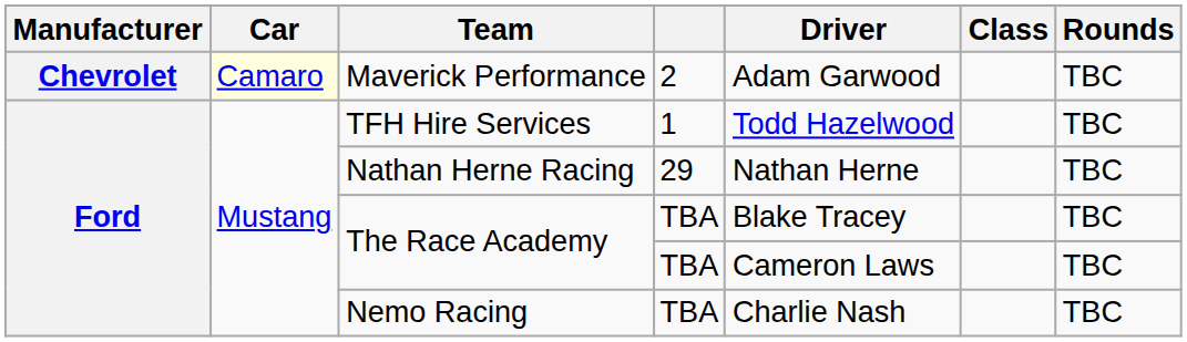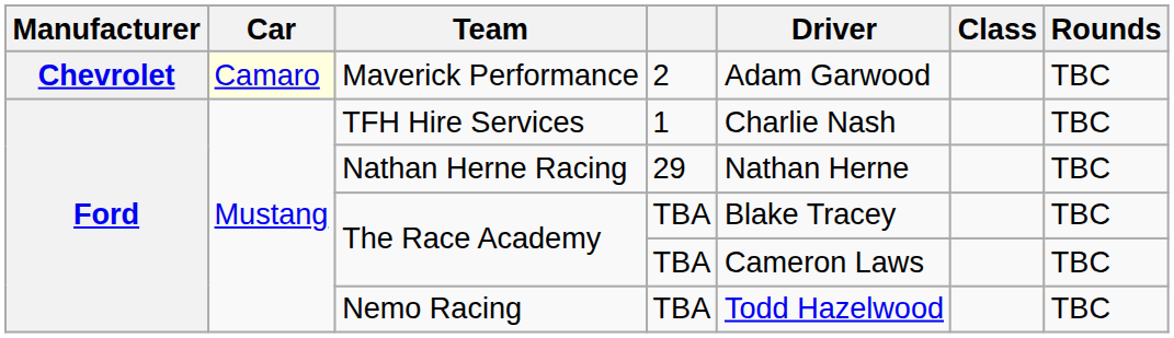 <table class="wikitable" style="font-size: 85%;">
 <tr>
 <th>Manufacturer</th>
 <th>Car</th>
 <th>Team</th>
 <th></th>
 <th>Driver</th>
 <th>Class</th>
 <th>Rounds</th>
 </tr>
 <tr>
 <th><a href='#'>Chevrolet</a></th>
 <td style="background: lightyellow;"><a href='#'>Camaro</a></td>
 <td>Maverick Performance</td>
 <td>2</td>
 <td> Adam Garwood</td>
 <td></td>
 <td>TBC</td>
 </tr>
 <tr>
 <th rowspan="5"><a href='#'>Ford</a></th>
 <td rowspan="5"><a href='#'>Mustang</a></td>
 <td>TFH Hire Services</td>
 <td>1</td>
-<td> <a href='#'>Todd Hazelwood</a></td>
+<td> Charlie Nash</td>
 <td></td>
 <td>TBC</td>
 </tr>
 <tr>
 <td>Nathan Herne Racing</td>
 <td>29</td>
 <td> Nathan Herne</td>
 <td></td>
 <td>TBC</td>
 </tr>
 <tr>
 <td rowspan="2">The Race Academy</td>
 <td>TBA</td>
 <td> Blake Tracey</td>
 <td></td>
 <td>TBC</td>
 </tr>
 <tr>
 <td>TBA</td>
 <td> Cameron Laws</td>
 <td></td>
 <td>TBC</td>
 </tr>
 <tr>
 <td>Nemo Racing</td>
 <td>TBA</td>
-<td> Charlie Nash</td>
+<td> <a href='#'>Todd Hazelwood</a></td>
 <td></td>
 <td>TBC</td>
 </tr>
 </table>
